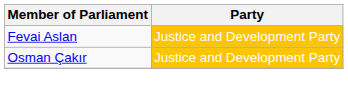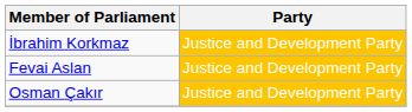 <table class="wikitable">
 <tr>
 <th>Member of Parliament</th>
 <th>Party</th>
+</tr>
+<tr>
+<td><a href='#'>İbrahim Korkmaz</a></td>
+<td style="background:#FDC400; color:white">Justice and Development Party</td>
 </tr>
 <tr>
 <td><a href='#'>Fevai Aslan</a></td>
 <td style="background:#FDC400; color:white">Justice and Development Party</td>
 </tr>
 <tr>
 <td><a href='#'>Osman Çakır</a></td>
 <td style="background:#FDC400; color:white">Justice and Development Party</td>
 </tr>
 <tr>
 </tr>
 </table>
